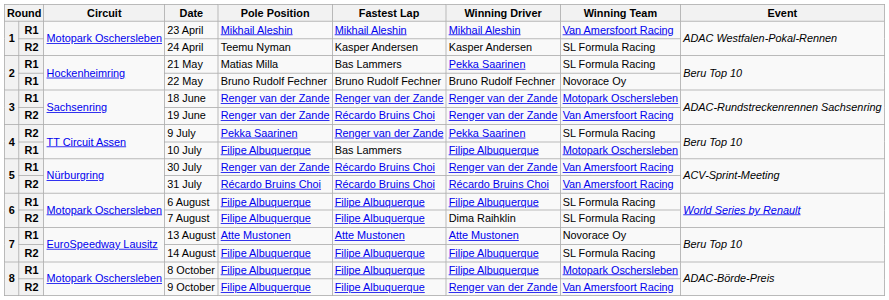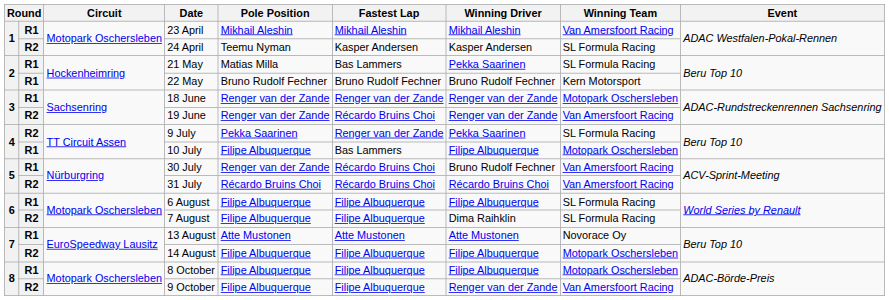 <table class="wikitable" style="font-size:85%">
 <tr>
 <th colspan=2>Round</th>
 <th>Circuit</th>
 <th>Date</th>
 <th>Pole Position</th>
 <th>Fastest Lap</th>
 <th>Winning Driver</th>
 <th>Winning Team</th>
 <th>Event</th>
 </tr>
 <tr>
 <th rowspan=2>1</th>
 <th>R1</th>
 <td rowspan=2 nowrap> <a href='#'>Motopark Oschersleben</a></td>
 <td>23 April</td>
 <td> <a href='#'>Mikhail Aleshin</a></td>
 <td> <a href='#'>Mikhail Aleshin</a></td>
 <td> <a href='#'>Mikhail Aleshin</a></td>
 <td> <a href='#'>Van Amersfoort Racing</a></td>
 <td rowspan=2><em>ADAC Westfalen-Pokal-Rennen</em></td>
 </tr>
 <tr>
 <th>R2</th>
 <td>24 April</td>
 <td> Teemu Nyman</td>
 <td> Kasper Andersen</td>
 <td> Kasper Andersen</td>
 <td> SL Formula Racing</td>
 </tr>
 <tr>
 <th rowspan=2>2</th>
 <th>R1</th>
 <td rowspan=2> <a href='#'>Hockenheimring</a></td>
 <td>21 May</td>
 <td> Matias Milla</td>
 <td> Bas Lammers</td>
 <td> <a href='#'>Pekka Saarinen</a></td>
 <td> SL Formula Racing</td>
 <td rowspan=2><em>Beru Top 10</em></td>
 </tr>
 <tr>
 <th>R1</th>
 <td>22 May</td>
 <td> Bruno Rudolf Fechner</td>
 <td> Bruno Rudolf Fechner</td>
 <td> Bruno Rudolf Fechner</td>
-<td> Novorace Oy</td>
+<td> Kern Motorsport</td>
 </tr>
 <tr>
 <th rowspan=2>3</th>
 <th>R1</th>
 <td rowspan=2> <a href='#'>Sachsenring</a></td>
 <td>18 June</td>
 <td nowrap> <a href='#'>Renger van der Zande</a></td>
 <td nowrap> <a href='#'>Renger van der Zande</a></td>
 <td nowrap> <a href='#'>Renger van der Zande</a></td>
 <td nowrap> <a href='#'>Motopark Oschersleben</a></td>
 <td rowspan=2 nowrap><em>ADAC-Rundstreckenrennen Sachsenring</em></td>
 </tr>
 <tr>
 <th>R2</th>
 <td>19 June</td>
 <td> <a href='#'>Renger van der Zande</a></td>
 <td> <a href='#'>Récardo Bruins Choi</a></td>
 <td> <a href='#'>Renger van der Zande</a></td>
 <td> <a href='#'>Van Amersfoort Racing</a></td>
 </tr>
 <tr>
 <th rowspan=2>4</th>
 <th>R2</th>
 <td rowspan=2> <a href='#'>TT Circuit Assen</a></td>
 <td>9 July</td>
 <td> <a href='#'>Pekka Saarinen</a></td>
 <td> <a href='#'>Renger van der Zande</a></td>
 <td> <a href='#'>Pekka Saarinen</a></td>
 <td> SL Formula Racing</td>
 <td rowspan=2><em>Beru Top 10</em></td>
 </tr>
 <tr>
 <th>R1</th>
 <td>10 July</td>
 <td> <a href='#'>Filipe Albuquerque</a></td>
 <td> Bas Lammers</td>
 <td> <a href='#'>Filipe Albuquerque</a></td>
 <td> <a href='#'>Motopark Oschersleben</a></td>
 </tr>
 <tr>
 <th rowspan=2>5</th>
 <th>R1</th>
 <td rowspan=2> <a href='#'>Nürburgring</a></td>
 <td>30 July</td>
 <td> <a href='#'>Renger van der Zande</a></td>
 <td> <a href='#'>Récardo Bruins Choi</a></td>
-<td> <a href='#'>Renger van der Zande</a></td>
+<td> Bruno Rudolf Fechner</td>
 <td> <a href='#'>Van Amersfoort Racing</a></td>
 <td rowspan=2><em>ACV-Sprint-Meeting</em></td>
 </tr>
 <tr>
 <th>R2</th>
 <td>31 July</td>
 <td> <a href='#'>Récardo Bruins Choi</a></td>
 <td> <a href='#'>Récardo Bruins Choi</a></td>
 <td> <a href='#'>Récardo Bruins Choi</a></td>
 <td> <a href='#'>Van Amersfoort Racing</a></td>
 </tr>
 <tr>
 <th rowspan=2>6</th>
 <th>R1</th>
 <td rowspan=2> <a href='#'>Motopark Oschersleben</a></td>
 <td>6 August</td>
 <td> <a href='#'>Filipe Albuquerque</a></td>
 <td> <a href='#'>Filipe Albuquerque</a></td>
 <td> <a href='#'>Filipe Albuquerque</a></td>
 <td> SL Formula Racing</td>
 <td rowspan=2><em><a href='#'>World Series by Renault</a></em></td>
 </tr>
 <tr>
 <th>R2</th>
 <td>7 August</td>
 <td> <a href='#'>Filipe Albuquerque</a></td>
 <td> <a href='#'>Filipe Albuquerque</a></td>
 <td> Dima Raihklin</td>
 <td> SL Formula Racing</td>
 </tr>
 <tr>
 <th rowspan=2>7</th>
 <th>R1</th>
 <td rowspan=2> <a href='#'>EuroSpeedway Lausitz</a></td>
 <td>13 August</td>
 <td> <a href='#'>Atte Mustonen</a></td>
 <td> <a href='#'>Atte Mustonen</a></td>
 <td> <a href='#'>Atte Mustonen</a></td>
 <td> Novorace Oy</td>
 <td rowspan=2><em>Beru Top 10</em></td>
 </tr>
 <tr>
 <th>R2</th>
 <td nowrap>14 August</td>
 <td> <a href='#'>Filipe Albuquerque</a></td>
 <td> <a href='#'>Filipe Albuquerque</a></td>
 <td> <a href='#'>Filipe Albuquerque</a></td>
-<td> SL Formula Racing</td>
+<td nowrap> <a href='#'>Motopark Oschersleben</a></td>
 </tr>
 <tr>
 <th rowspan=2>8</th>
 <th>R1</th>
 <td rowspan=2> <a href='#'>Motopark Oschersleben</a></td>
 <td>8 October</td>
 <td> <a href='#'>Filipe Albuquerque</a></td>
 <td> <a href='#'>Filipe Albuquerque</a></td>
 <td> <a href='#'>Filipe Albuquerque</a></td>
 <td> <a href='#'>Motopark Oschersleben</a></td>
 <td rowspan=2><em>ADAC-Börde-Preis</em></td>
 </tr>
 <tr>
 <th>R2</th>
 <td>9 October</td>
 <td> <a href='#'>Filipe Albuquerque</a></td>
 <td> <a href='#'>Filipe Albuquerque</a></td>
 <td> <a href='#'>Renger van der Zande</a></td>
 <td> <a href='#'>Van Amersfoort Racing</a></td>
 </tr>
 </table>
